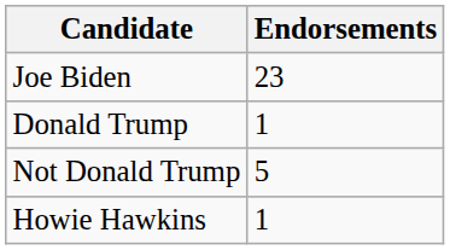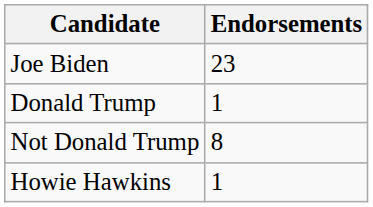 <table class="wikitable sortable">
 <tr>
 <th>Candidate</th>
 <th>Endorsements</th>
 </tr>
 <tr>
 <td data-sort-value="Biden" >Joe Biden</td>
 <td>23</td>
 </tr>
 <tr>
 <td>Donald Trump</td>
 <td>1</td>
 </tr>
 <tr>
 <td>Not Donald Trump</td>
-<td>5</td>
+<td>8</td>
 </tr>
 <tr>
 <td>Howie Hawkins</td>
 <td>1</td>
 </tr>
 </table>
